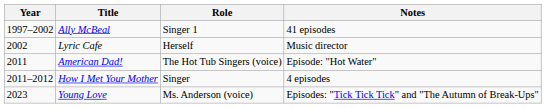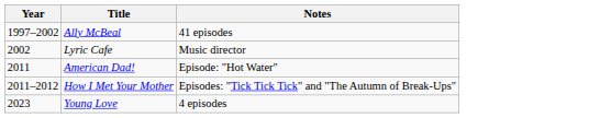 <table class="wikitable">
 <tr>
 <th>Year</th>
 <th>Title</th>
-<th>Role</th>
 <th>Notes</th>
 </tr>
 <tr>
 <td>1997–2002</td>
 <td><em><a href='#'>Ally McBeal</a></em></td>
-<td>Singer 1</td>
 <td>41 episodes</td>
 </tr>
 <tr>
 <td>2002</td>
 <td><em>Lyric Cafe</em></td>
-<td>Herself</td>
 <td>Music director</td>
 </tr>
 <tr>
 <td>2011</td>
 <td><em><a href='#'>American Dad!</a></em></td>
-<td>The Hot Tub Singers (voice)</td>
 <td>Episode: "Hot Water"</td>
 </tr>
 <tr>
 <td>2011–2012</td>
 <td><em><a href='#'>How I Met Your Mother</a></em></td>
-<td>Singer</td>
-<td>4 episodes</td>
+<td>Episodes: "<a href='#'>Tick Tick Tick</a>" and "The Autumn of Break-Ups"</td>
 </tr>
 <tr>
 <td>2023</td>
 <td><em><a href='#'>Young Love</a></em></td>
-<td>Ms. Anderson (voice)</td>
-<td>Episodes: "<a href='#'>Tick Tick Tick</a>" and "The Autumn of Break-Ups"</td>
+<td>4 episodes</td>
 </tr>
 </table>
